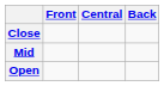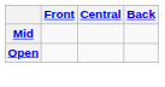 <table class="wikitable">
 <tr>
 <th></th>
 <th><a href='#'>Front</a></th>
 <th><a href='#'>Central</a></th>
 <th><a href='#'>Back</a></th>
-</tr>
-<tr align="center">
-<th><a href='#'>Close</a></th>
-<td></td>
-<td></td>
-<td></td>
 </tr>
 <tr align="center">
 <th><a href='#'>Mid</a></th>
 <td></td>
 <td></td>
 <td></td>
 </tr>
 <tr align="center">
 <th><a href='#'>Open</a></th>
 <td></td>
 <td></td>
 <td></td>
 </tr>
 </table>
